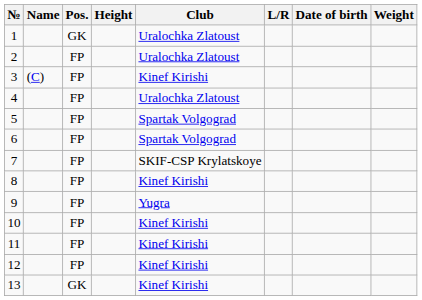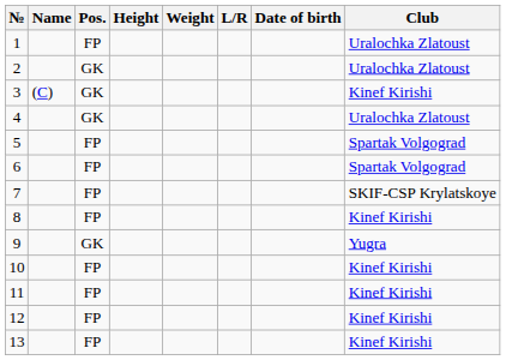 <table class="wikitable sortable" style="text-align:center">
 <tr>
 <th>№</th>
 <th>Name</th>
 <th>Pos.</th>
 <th>Height</th>
-<th>Club</th>
+<th>Weight</th>
 <th>L/R</th>
 <th>Date of birth</th>
-<th>Weight</th>
+<th>Club</th>
 </tr>
 <tr>
 <td>1</td>
 <td align=left></td>
-<td>GK</td>
+<td>FP</td>
 <td></td>
-<td align=left> <a href='#'>Uralochka Zlatoust</a></td>
+<td></td>
 <td></td>
 <td align=left></td>
-<td></td>
+<td align=left> <a href='#'>Uralochka Zlatoust</a></td>
 </tr>
 <tr>
 <td>2</td>
 <td align=left></td>
-<td>FP</td>
+<td>GK</td>
 <td></td>
-<td align=left> <a href='#'>Uralochka Zlatoust</a></td>
+<td></td>
 <td></td>
 <td align=left></td>
-<td></td>
+<td align=left> <a href='#'>Uralochka Zlatoust</a></td>
 </tr>
 <tr>
 <td>3</td>
 <td align=left> (<a href='#'>C</a>)</td>
-<td>FP</td>
+<td>GK</td>
 <td></td>
-<td align=left> <a href='#'>Kinef Kirishi</a></td>
+<td></td>
 <td></td>
 <td align=left></td>
-<td></td>
+<td align=left> <a href='#'>Kinef Kirishi</a></td>
 </tr>
 <tr>
 <td>4</td>
 <td align=left></td>
-<td>FP</td>
+<td>GK</td>
 <td></td>
-<td align=left> <a href='#'>Uralochka Zlatoust</a></td>
+<td></td>
 <td></td>
 <td align=left></td>
-<td></td>
+<td align=left> <a href='#'>Uralochka Zlatoust</a></td>
 </tr>
 <tr>
 <td>5</td>
 <td align=left></td>
 <td>FP</td>
 <td></td>
-<td align=left> <a href='#'>Spartak Volgograd</a></td>
+<td></td>
 <td></td>
 <td align=left></td>
-<td></td>
+<td align=left> <a href='#'>Spartak Volgograd</a></td>
 </tr>
 <tr>
 <td>6</td>
 <td align=left></td>
 <td>FP</td>
 <td></td>
-<td align=left> <a href='#'>Spartak Volgograd</a></td>
+<td></td>
 <td></td>
 <td align=left></td>
-<td></td>
+<td align=left> <a href='#'>Spartak Volgograd</a></td>
 </tr>
 <tr>
 <td>7</td>
 <td align=left></td>
 <td>FP</td>
 <td></td>
-<td align=left> SKIF-CSP Krylatskoye</td>
+<td></td>
 <td></td>
 <td align=left></td>
-<td></td>
+<td align=left> SKIF-CSP Krylatskoye</td>
 </tr>
 <tr>
 <td>8</td>
 <td align=left></td>
 <td>FP</td>
 <td></td>
-<td align=left> <a href='#'>Kinef Kirishi</a></td>
+<td></td>
 <td></td>
 <td align=left></td>
-<td></td>
+<td align=left> <a href='#'>Kinef Kirishi</a></td>
 </tr>
 <tr>
 <td>9</td>
 <td align=left></td>
-<td>FP</td>
+<td>GK</td>
 <td></td>
-<td align=left> <a href='#'>Yugra</a></td>
+<td></td>
 <td></td>
 <td align=left></td>
-<td></td>
+<td align=left> <a href='#'>Yugra</a></td>
 </tr>
 <tr>
 <td>10</td>
 <td align=left></td>
 <td>FP</td>
 <td></td>
-<td align=left> <a href='#'>Kinef Kirishi</a></td>
+<td></td>
 <td></td>
 <td align=left></td>
-<td></td>
+<td align=left> <a href='#'>Kinef Kirishi</a></td>
 </tr>
 <tr>
 <td>11</td>
 <td align=left></td>
 <td>FP</td>
 <td></td>
-<td align=left> <a href='#'>Kinef Kirishi</a></td>
+<td></td>
 <td></td>
 <td align=left></td>
-<td></td>
+<td align=left> <a href='#'>Kinef Kirishi</a></td>
 </tr>
 <tr>
 <td>12</td>
 <td align=left></td>
 <td>FP</td>
 <td></td>
-<td align=left> <a href='#'>Kinef Kirishi</a></td>
+<td></td>
 <td></td>
 <td align=left></td>
-<td></td>
+<td align=left> <a href='#'>Kinef Kirishi</a></td>
 </tr>
 <tr>
 <td>13</td>
 <td align=left></td>
-<td>GK</td>
+<td>FP</td>
 <td></td>
-<td align=left> <a href='#'>Kinef Kirishi</a></td>
+<td></td>
 <td></td>
 <td align=left></td>
-<td></td>
+<td align=left> <a href='#'>Kinef Kirishi</a></td>
 </tr>
 </table>
